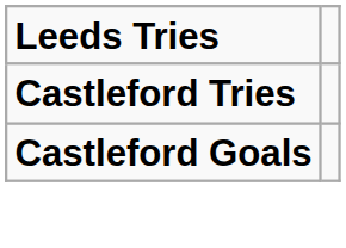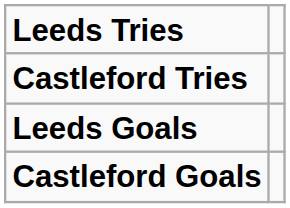 <table class="wikitable" style="font-size:85%;">
 <tr>
 <td><strong>Leeds Tries</strong></td>
 <td></td>
 </tr>
 <tr>
 <td><strong>Castleford Tries</strong></td>
 <td></td>
 </tr>
 <tr>
+<td><strong>Leeds Goals</strong></td>
+<td></td>
+</tr>
+<tr>
 <td><strong>Castleford Goals</strong></td>
 <td></td>
 </tr>
 </table>
